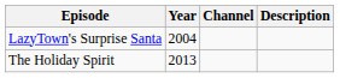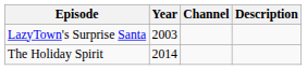 <table class="wikitable">
 <tr>
 <th>Episode</th>
 <th>Year</th>
 <th>Channel</th>
 <th>Description</th>
 </tr>
 <tr>
 <td><a href='#'>LazyTown</a>'s Surprise <a href='#'>Santa</a></td>
-<td>2004</td>
+<td>2003</td>
 <td></td>
 <td></td>
 </tr>
 <tr>
 <td>The Holiday Spirit</td>
-<td>2013</td>
+<td>2014</td>
 <td></td>
 <td></td>
 </tr>
 </table>
